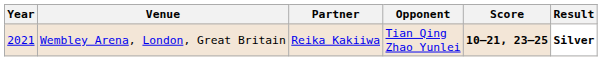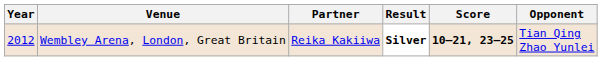 <table class="sortable wikitable" style="font-size: 90%;">
 <tr>
 <th>Year</th>
 <th>Venue</th>
 <th>Partner</th>
+<th>Result</th>
+<th>Score</th>
 <th>Opponent</th>
-<th>Score</th>
-<th>Result</th>
 </tr>
 <tr style="background:#F3E6D7">
-<td align="center"><a href='#'>2021</a></td>
+<td align="center"><a href='#'>2012</a></td>
 <td align="left"><a href='#'>Wembley Arena</a>, <a href='#'>London</a>, Great Britain</td>
 <td align="left"> <a href='#'>Reika Kakiiwa</a></td>
+<td style="text-align:left; background:white"> <strong>Silver</strong></td>
+<td align="left"><strong>10–21, 23–25</strong></td>
 <td align="left"> <a href='#'>Tian Qing</a> <br>  <a href='#'>Zhao Yunlei</a></td>
-<td align="left"><strong>10–21, 23–25</strong></td>
-<td style="text-align:left; background:white"> <strong>Silver</strong></td>
 </tr>
 </table>
